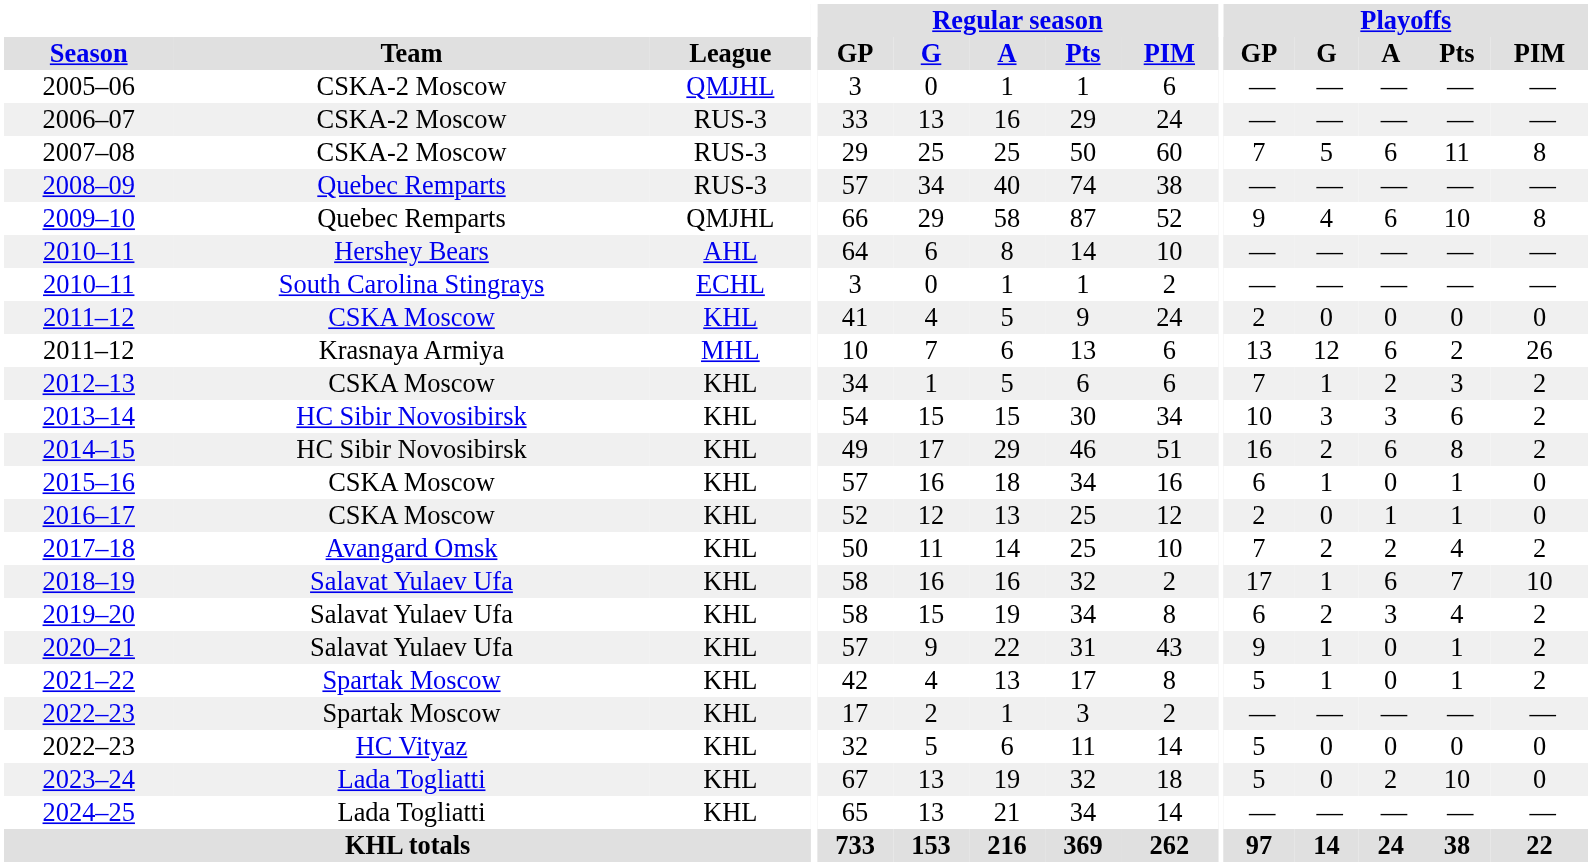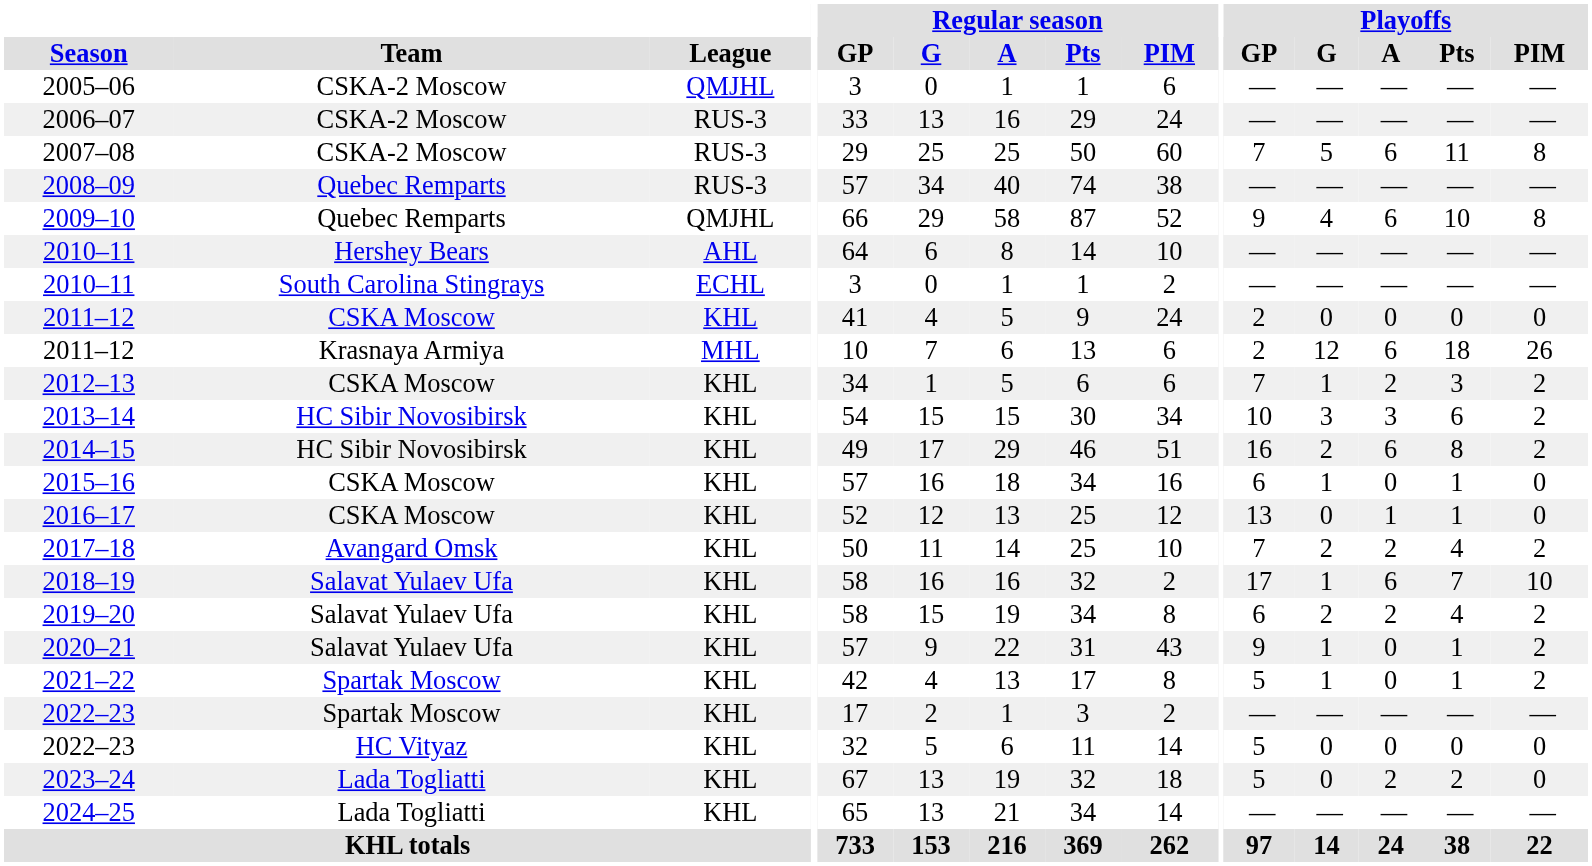 <table border="0" cellpadding="1" cellspacing="0" style="text-align:center; width:60em">
 <tr bgcolor="#e0e0e0">
 <th colspan="3" bgcolor="#ffffff"></th>
 <th rowspan="99" bgcolor="#ffffff"></th>
 <th colspan="5"><a href='#'>Regular season</a></th>
 <th rowspan="99" bgcolor="#ffffff"></th>
 <th colspan="5"><a href='#'>Playoffs</a></th>
 </tr>
 <tr bgcolor="#e0e0e0">
 <th><a href='#'>Season</a></th>
 <th>Team</th>
 <th>League</th>
 <th>GP</th>
 <th><a href='#'>G</a></th>
 <th><a href='#'>A</a></th>
 <th><a href='#'>Pts</a></th>
 <th><a href='#'>PIM</a></th>
 <th>GP</th>
 <th>G</th>
 <th>A</th>
 <th>Pts</th>
 <th>PIM</th>
 </tr>
 <tr ALIGN="center">
 <td ALIGN="center">2005–06</td>
 <td ALIGN="center">CSKA-2 Moscow</td>
 <td ALIGN="center"><a href='#'>QMJHL</a></td>
 <td ALIGN="center">3</td>
 <td ALIGN="center">0</td>
 <td ALIGN="center">1</td>
 <td ALIGN="center">1</td>
 <td ALIGN="center">6</td>
 <td ALIGN="center"> —</td>
 <td ALIGN="center"> —</td>
 <td ALIGN="center"> —</td>
 <td ALIGN="center"> —</td>
 <td ALIGN="center"> —</td>
 </tr>
 <tr ALIGN="center" bgcolor="#f0f0f0">
 <td ALIGN="center">2006–07</td>
 <td ALIGN="center">CSKA-2 Moscow</td>
 <td ALIGN="center">RUS-3</td>
 <td ALIGN="center">33</td>
 <td ALIGN="center">13</td>
 <td ALIGN="center">16</td>
 <td ALIGN="center">29</td>
 <td ALIGN="center">24</td>
 <td ALIGN="center"> —</td>
 <td ALIGN="center"> —</td>
 <td ALIGN="center"> —</td>
 <td ALIGN="center"> —</td>
 <td ALIGN="center"> —</td>
 </tr>
 <tr ALIGN="center">
 <td ALIGN="center">2007–08</td>
 <td ALIGN="center">CSKA-2 Moscow</td>
 <td ALIGN="center">RUS-3</td>
 <td ALIGN="center">29</td>
 <td ALIGN="center">25</td>
 <td ALIGN="center">25</td>
 <td ALIGN="center">50</td>
 <td ALIGN="center">60</td>
 <td ALIGN="center">7</td>
 <td ALIGN="center">5</td>
 <td ALIGN="center">6</td>
 <td ALIGN="center">11</td>
 <td ALIGN="center">8</td>
 </tr>
 <tr ALIGN="center" bgcolor="#f0f0f0">
 <td ALIGN="center"><a href='#'>2008–09</a></td>
 <td ALIGN="center"><a href='#'>Quebec Remparts</a></td>
 <td ALIGN="center">RUS-3</td>
 <td ALIGN="center">57</td>
 <td ALIGN="center">34</td>
 <td ALIGN="center">40</td>
 <td ALIGN="center">74</td>
 <td ALIGN="center">38</td>
 <td ALIGN="center"> —</td>
 <td ALIGN="center"> —</td>
 <td ALIGN="center"> —</td>
 <td ALIGN="center"> —</td>
 <td ALIGN="center"> —</td>
 </tr>
 <tr ALIGN="center">
 <td ALIGN="center"><a href='#'>2009–10</a></td>
 <td ALIGN="center">Quebec Remparts</td>
 <td ALIGN="center">QMJHL</td>
 <td ALIGN="center">66</td>
 <td ALIGN="center">29</td>
 <td ALIGN="center">58</td>
 <td ALIGN="center">87</td>
 <td ALIGN="center">52</td>
 <td ALIGN="center">9</td>
 <td ALIGN="center">4</td>
 <td ALIGN="center">6</td>
 <td ALIGN="center">10</td>
 <td ALIGN="center">8</td>
 </tr>
 <tr ALIGN="center" bgcolor="#f0f0f0">
 <td ALIGN="center"><a href='#'>2010–11</a></td>
 <td ALIGN="center"><a href='#'>Hershey Bears</a></td>
 <td ALIGN="center"><a href='#'>AHL</a></td>
 <td ALIGN="center">64</td>
 <td ALIGN="center">6</td>
 <td ALIGN="center">8</td>
 <td ALIGN="center">14</td>
 <td ALIGN="center">10</td>
 <td ALIGN="center"> —</td>
 <td ALIGN="center"> —</td>
 <td ALIGN="center"> —</td>
 <td ALIGN="center"> —</td>
 <td ALIGN="center"> —</td>
 </tr>
 <tr ALIGN="center">
 <td ALIGN="center"><a href='#'>2010–11</a></td>
 <td ALIGN="center"><a href='#'>South Carolina Stingrays</a></td>
 <td ALIGN="center"><a href='#'>ECHL</a></td>
 <td ALIGN="center">3</td>
 <td ALIGN="center">0</td>
 <td ALIGN="center">1</td>
 <td ALIGN="center">1</td>
 <td ALIGN="center">2</td>
 <td ALIGN="center"> —</td>
 <td ALIGN="center"> —</td>
 <td ALIGN="center"> —</td>
 <td ALIGN="center"> —</td>
 <td ALIGN="center"> —</td>
 </tr>
 <tr ALIGN="center" bgcolor="#f0f0f0">
 <td ALIGN="center"><a href='#'>2011–12</a></td>
 <td ALIGN="center"><a href='#'>CSKA Moscow</a></td>
 <td ALIGN="center"><a href='#'>KHL</a></td>
 <td ALIGN="center">41</td>
 <td ALIGN="center">4</td>
 <td ALIGN="center">5</td>
 <td ALIGN="center">9</td>
 <td ALIGN="center">24</td>
 <td ALIGN="center">2</td>
 <td ALIGN="center">0</td>
 <td ALIGN="center">0</td>
 <td ALIGN="center">0</td>
 <td ALIGN="center">0</td>
 </tr>
 <tr ALIGN="center">
 <td ALIGN="center">2011–12</td>
 <td ALIGN="center">Krasnaya Armiya</td>
 <td ALIGN="center"><a href='#'>MHL</a></td>
 <td ALIGN="center">10</td>
 <td ALIGN="center">7</td>
 <td ALIGN="center">6</td>
 <td ALIGN="center">13</td>
 <td ALIGN="center">6</td>
-<td ALIGN="center">13</td>
+<td ALIGN="center">2</td>
 <td ALIGN="center">12</td>
 <td ALIGN="center">6</td>
-<td ALIGN="center">2</td>
+<td ALIGN="center">18</td>
 <td ALIGN="center">26</td>
 </tr>
 <tr ALIGN="center" bgcolor="#f0f0f0">
 <td ALIGN="center"><a href='#'>2012–13</a></td>
 <td ALIGN="center">CSKA Moscow</td>
 <td ALIGN="center">KHL</td>
 <td ALIGN="center">34</td>
 <td ALIGN="center">1</td>
 <td ALIGN="center">5</td>
 <td ALIGN="center">6</td>
 <td ALIGN="center">6</td>
 <td ALIGN="center">7</td>
 <td ALIGN="center">1</td>
 <td ALIGN="center">2</td>
 <td ALIGN="center">3</td>
 <td ALIGN="center">2</td>
 </tr>
 <tr ALIGN="center">
 <td ALIGN="center"><a href='#'>2013–14</a></td>
 <td ALIGN="center"><a href='#'>HC Sibir Novosibirsk</a></td>
 <td ALIGN="center">KHL</td>
 <td ALIGN="center">54</td>
 <td ALIGN="center">15</td>
 <td ALIGN="center">15</td>
 <td ALIGN="center">30</td>
 <td ALIGN="center">34</td>
 <td ALIGN="center">10</td>
 <td ALIGN="center">3</td>
 <td ALIGN="center">3</td>
 <td ALIGN="center">6</td>
 <td ALIGN="center">2</td>
 </tr>
 <tr ALIGN="center" bgcolor="#f0f0f0">
 <td ALIGN="center"><a href='#'>2014–15</a></td>
 <td ALIGN="center">HC Sibir Novosibirsk</td>
 <td ALIGN="center">KHL</td>
 <td ALIGN="center">49</td>
 <td ALIGN="center">17</td>
 <td ALIGN="center">29</td>
 <td ALIGN="center">46</td>
 <td ALIGN="center">51</td>
 <td ALIGN="center">16</td>
 <td ALIGN="center">2</td>
 <td ALIGN="center">6</td>
 <td ALIGN="center">8</td>
 <td ALIGN="center">2</td>
 </tr>
 <tr ALIGN="center">
 <td ALIGN="center"><a href='#'>2015–16</a></td>
 <td ALIGN="center">CSKA Moscow</td>
 <td ALIGN="center">KHL</td>
 <td ALIGN="center">57</td>
 <td ALIGN="center">16</td>
 <td ALIGN="center">18</td>
 <td ALIGN="center">34</td>
 <td ALIGN="center">16</td>
 <td ALIGN="center">6</td>
 <td ALIGN="center">1</td>
 <td ALIGN="center">0</td>
 <td ALIGN="center">1</td>
 <td ALIGN="center">0</td>
 </tr>
 <tr ALIGN="center" bgcolor="#f0f0f0">
 <td ALIGN="center"><a href='#'>2016–17</a></td>
 <td ALIGN="center">CSKA Moscow</td>
 <td ALIGN="center">KHL</td>
 <td ALIGN="center">52</td>
 <td ALIGN="center">12</td>
 <td ALIGN="center">13</td>
 <td ALIGN="center">25</td>
 <td ALIGN="center">12</td>
-<td ALIGN="center">2</td>
+<td ALIGN="center">13</td>
 <td ALIGN="center">0</td>
 <td ALIGN="center">1</td>
 <td ALIGN="center">1</td>
 <td ALIGN="center">0</td>
 </tr>
 <tr ALIGN="center">
 <td ALIGN="center"><a href='#'>2017–18</a></td>
 <td ALIGN="center"><a href='#'>Avangard Omsk</a></td>
 <td ALIGN="center">KHL</td>
 <td ALIGN="center">50</td>
 <td ALIGN="center">11</td>
 <td ALIGN="center">14</td>
 <td ALIGN="center">25</td>
 <td ALIGN="center">10</td>
 <td ALIGN="center">7</td>
 <td ALIGN="center">2</td>
 <td ALIGN="center">2</td>
 <td ALIGN="center">4</td>
 <td ALIGN="center">2</td>
 </tr>
 <tr ALIGN="center" bgcolor="#f0f0f0">
 <td ALIGN="center"><a href='#'>2018–19</a></td>
 <td ALIGN="center"><a href='#'>Salavat Yulaev Ufa</a></td>
 <td ALIGN="center">KHL</td>
 <td ALIGN="center">58</td>
 <td ALIGN="center">16</td>
 <td ALIGN="center">16</td>
 <td ALIGN="center">32</td>
 <td ALIGN="center">2</td>
 <td ALIGN="center">17</td>
 <td ALIGN="center">1</td>
 <td ALIGN="center">6</td>
 <td ALIGN="center">7</td>
 <td ALIGN="center">10</td>
 </tr>
 <tr ALIGN="center">
 <td ALIGN="center"><a href='#'>2019–20</a></td>
 <td ALIGN="center">Salavat Yulaev Ufa</td>
 <td ALIGN="center">KHL</td>
 <td ALIGN="center">58</td>
 <td ALIGN="center">15</td>
 <td ALIGN="center">19</td>
 <td ALIGN="center">34</td>
 <td ALIGN="center">8</td>
 <td ALIGN="center">6</td>
 <td ALIGN="center">2</td>
-<td ALIGN="center">3</td>
+<td ALIGN="center">2</td>
 <td ALIGN="center">4</td>
 <td ALIGN="center">2</td>
 </tr>
 <tr ALIGN="center" bgcolor="#f0f0f0">
 <td ALIGN="center"><a href='#'>2020–21</a></td>
 <td ALIGN="center">Salavat Yulaev Ufa</td>
 <td ALIGN="center">KHL</td>
 <td ALIGN="center">57</td>
 <td ALIGN="center">9</td>
 <td ALIGN="center">22</td>
 <td ALIGN="center">31</td>
 <td ALIGN="center">43</td>
 <td ALIGN="center">9</td>
 <td ALIGN="center">1</td>
 <td ALIGN="center">0</td>
 <td ALIGN="center">1</td>
 <td ALIGN="center">2</td>
 </tr>
 <tr ALIGN="center">
 <td ALIGN="center"><a href='#'>2021–22</a></td>
 <td ALIGN="center"><a href='#'>Spartak Moscow</a></td>
 <td ALIGN="center">KHL</td>
 <td ALIGN="center">42</td>
 <td ALIGN="center">4</td>
 <td ALIGN="center">13</td>
 <td ALIGN="center">17</td>
 <td ALIGN="center">8</td>
 <td ALIGN="center">5</td>
 <td ALIGN="center">1</td>
 <td ALIGN="center">0</td>
 <td ALIGN="center">1</td>
 <td ALIGN="center">2</td>
 </tr>
 <tr ALIGN="center" bgcolor="#f0f0f0">
 <td ALIGN="center"><a href='#'>2022–23</a></td>
 <td ALIGN="center">Spartak Moscow</td>
 <td ALIGN="center">KHL</td>
 <td ALIGN="center">17</td>
 <td ALIGN="center">2</td>
 <td ALIGN="center">1</td>
 <td ALIGN="center">3</td>
 <td ALIGN="center">2</td>
 <td ALIGN="center"> —</td>
 <td ALIGN="center"> —</td>
 <td ALIGN="center"> —</td>
 <td ALIGN="center"> —</td>
 <td ALIGN="center"> —</td>
 </tr>
 <tr ALIGN="center">
 <td ALIGN="center">2022–23</td>
 <td ALIGN="center"><a href='#'>HC Vityaz</a></td>
 <td ALIGN="center">KHL</td>
 <td ALIGN="center">32</td>
 <td ALIGN="center">5</td>
 <td ALIGN="center">6</td>
 <td ALIGN="center">11</td>
 <td ALIGN="center">14</td>
 <td ALIGN="center">5</td>
 <td ALIGN="center">0</td>
 <td ALIGN="center">0</td>
 <td ALIGN="center">0</td>
 <td ALIGN="center">0</td>
 </tr>
 <tr ALIGN="center" bgcolor="#f0f0f0">
 <td ALIGN="center"><a href='#'>2023–24</a></td>
 <td ALIGN="center"><a href='#'>Lada Togliatti</a></td>
 <td ALIGN="center">KHL</td>
 <td ALIGN="center">67</td>
 <td ALIGN="center">13</td>
 <td ALIGN="center">19</td>
 <td ALIGN="center">32</td>
 <td ALIGN="center">18</td>
 <td ALIGN="center">5</td>
 <td ALIGN="center">0</td>
 <td ALIGN="center">2</td>
-<td ALIGN="center">10</td>
+<td ALIGN="center">2</td>
 <td ALIGN="center">0</td>
 </tr>
 <tr ALIGN="center">
 <td ALIGN="center"><a href='#'>2024–25</a></td>
 <td ALIGN="center">Lada Togliatti</td>
 <td ALIGN="center">KHL</td>
 <td ALIGN="center">65</td>
 <td ALIGN="center">13</td>
 <td ALIGN="center">21</td>
 <td ALIGN="center">34</td>
 <td ALIGN="center">14</td>
 <td ALIGN="center"> —</td>
 <td ALIGN="center"> —</td>
 <td ALIGN="center"> —</td>
 <td ALIGN="center"> —</td>
 <td ALIGN="center"> —</td>
 </tr>
 <tr bgcolor="#e0e0e0">
 <th colspan="3">KHL totals</th>
 <th>733</th>
 <th>153</th>
 <th>216</th>
 <th>369</th>
 <th>262</th>
 <th>97</th>
 <th>14</th>
 <th>24</th>
 <th>38</th>
 <th>22</th>
 </tr>
 </table>
